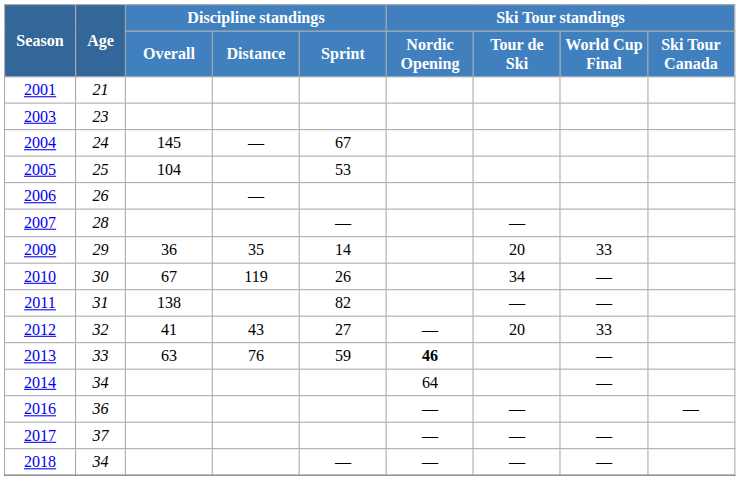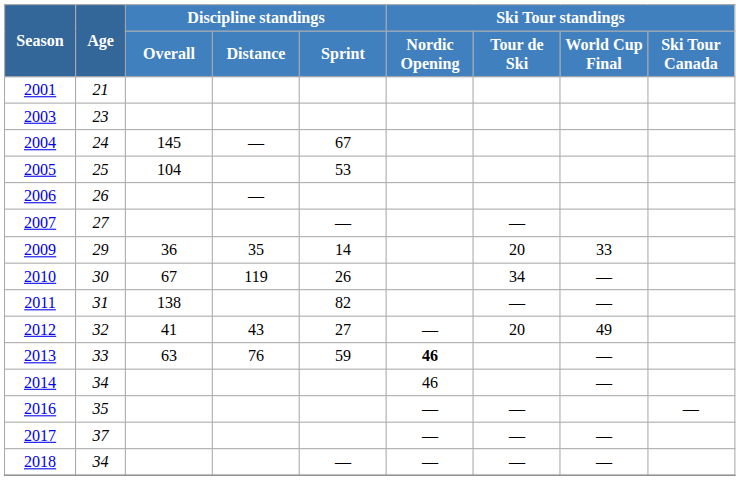 <table class="wikitable" style="font-size:95%; text-align:center; border:grey solid 1px; border-collapse:collapse; background:#ffffff;">
 <tr>
 <th style="background-color:#369; color:white; width:60px;" rowspan="2"> Season </th>
 <th style="background-color:#369; color:white; width:40px;" rowspan="2"> Age </th>
 <th style="background-color:#4180be; color:white;" colspan="3">Discipline standings</th>
 <th style="background-color:#4180be; color:white;" colspan="4">Ski Tour standings</th>
 </tr>
 <tr>
 <th style="background-color:#4180be; color:white; width:75px;">Overall</th>
 <th style="background-color:#4180be; color:white; width:75px;">Distance</th>
 <th style="background-color:#4180be; color:white; width:75px;">Sprint</th>
 <th style="background-color:#4180be; color:white; width:75px;">Nordic<br>Opening</th>
 <th style="background-color:#4180be; color:white; width:75px;">Tour de<br>Ski</th>
 <th style="background-color:#4180be; color:white; width:75px;">World Cup<br>Final</th>
 <th style="background-color:#4180be; color:white; width:75px;">Ski Tour<br>Canada</th>
 </tr>
 <tr>
 <td><a href='#'>2001</a></td>
 <td><em>21</em></td>
 <td></td>
 <td></td>
 <td></td>
 <td></td>
 <td></td>
 <td></td>
 <td></td>
 </tr>
 <tr>
 <td><a href='#'>2003</a></td>
 <td><em>23</em></td>
 <td></td>
 <td></td>
 <td></td>
 <td></td>
 <td></td>
 <td></td>
 <td></td>
 </tr>
 <tr>
 <td><a href='#'>2004</a></td>
 <td><em>24</em></td>
 <td>145</td>
 <td>—</td>
 <td>67</td>
 <td></td>
 <td></td>
 <td></td>
 <td></td>
 </tr>
 <tr>
 <td><a href='#'>2005</a></td>
 <td><em>25</em></td>
 <td>104</td>
 <td></td>
 <td>53</td>
 <td></td>
 <td></td>
 <td></td>
 <td></td>
 </tr>
 <tr>
 <td><a href='#'>2006</a></td>
 <td><em>26</em></td>
 <td></td>
 <td>—</td>
 <td></td>
 <td></td>
 <td></td>
 <td></td>
 <td></td>
 </tr>
 <tr>
 <td><a href='#'>2007</a></td>
-<td><em>28</em></td>
+<td><em>27</em></td>
 <td></td>
 <td></td>
 <td>—</td>
 <td></td>
 <td>—</td>
 <td></td>
 <td></td>
 </tr>
 <tr>
 <td><a href='#'>2009</a></td>
 <td><em>29</em></td>
 <td>36</td>
 <td>35</td>
 <td>14</td>
 <td></td>
 <td>20</td>
 <td>33</td>
 <td></td>
 </tr>
 <tr>
 <td><a href='#'>2010</a></td>
 <td><em>30</em></td>
 <td>67</td>
 <td>119</td>
 <td>26</td>
 <td></td>
 <td>34</td>
 <td>—</td>
 <td></td>
 </tr>
 <tr>
 <td><a href='#'>2011</a></td>
 <td><em>31</em></td>
 <td>138</td>
 <td></td>
 <td>82</td>
 <td></td>
 <td>—</td>
 <td>—</td>
 <td></td>
 </tr>
 <tr>
 <td><a href='#'>2012</a></td>
 <td><em>32</em></td>
 <td>41</td>
 <td>43</td>
 <td>27</td>
 <td>—</td>
 <td>20</td>
-<td>33</td>
+<td>49</td>
 <td></td>
 </tr>
 <tr>
 <td><a href='#'>2013</a></td>
 <td><em>33</em></td>
 <td>63</td>
 <td>76</td>
 <td>59</td>
 <td><strong>46</strong></td>
 <td></td>
 <td>—</td>
 <td></td>
 </tr>
 <tr>
 <td><a href='#'>2014</a></td>
 <td><em>34</em></td>
 <td></td>
 <td></td>
 <td></td>
-<td>64</td>
+<td>46</td>
 <td></td>
 <td>—</td>
 <td></td>
 </tr>
 <tr>
 <td><a href='#'>2016</a></td>
-<td><em>36</em></td>
+<td><em>35</em></td>
 <td></td>
 <td></td>
 <td></td>
 <td>—</td>
 <td>—</td>
 <td></td>
 <td>—</td>
 </tr>
 <tr>
 <td><a href='#'>2017</a></td>
 <td><em>37</em></td>
 <td></td>
 <td></td>
 <td></td>
 <td>—</td>
 <td>—</td>
 <td>—</td>
 <td></td>
 </tr>
 <tr>
 <td><a href='#'>2018</a></td>
 <td><em>34</em></td>
 <td></td>
 <td></td>
 <td>—</td>
 <td>—</td>
 <td>—</td>
 <td>—</td>
 <td></td>
 </tr>
 <tr>
 </tr>
 </table>
